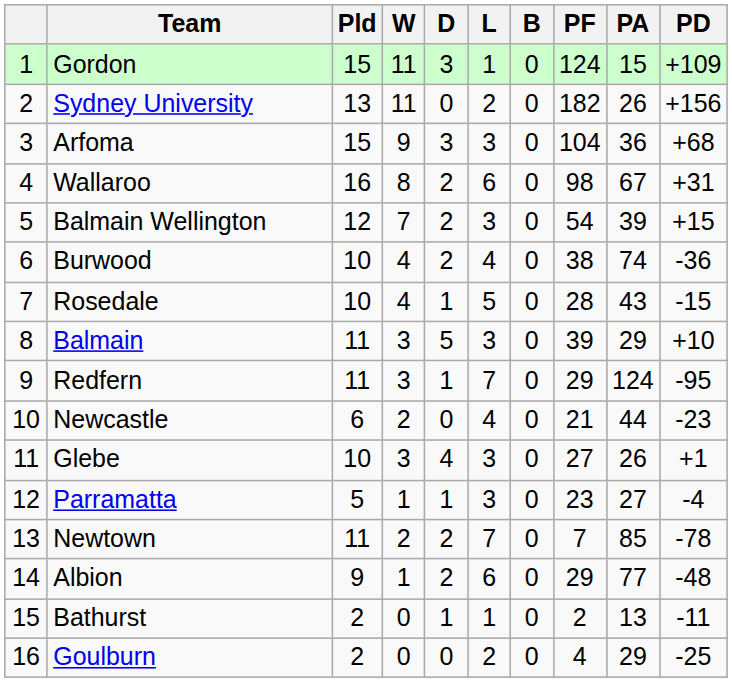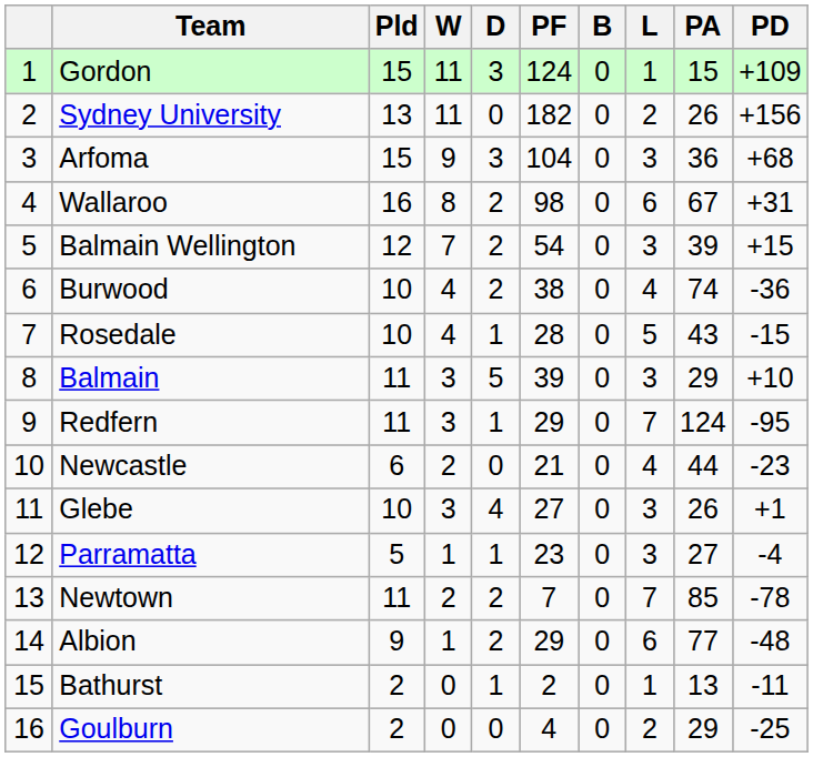 <table class="wikitable" style="text-align:center;">
 <tr>
 <th width="20" abbr="Position"></th>
 <th width="175">Team</th>
 <th width="20" abbr="Played">Pld</th>
 <th width="20" abbr="Won">W</th>
 <th width="20" abbr="Drawn">D</th>
+<th width="20" abbr="Points for">PF</th>
+<th width="20" abbr="Bye">B</th>
 <th width="20" abbr="Lost">L</th>
-<th width="20" abbr="Bye">B</th>
-<th width="20" abbr="Points for">PF</th>
 <th width="20" abbr="Points against">PA</th>
 <th width="20" abbr="Points difference">PD</th>
 </tr>
 <tr style="background: #ccffcc;">
 <td>1</td>
 <td style="text-align:left;"> Gordon</td>
 <td>15</td>
 <td>11</td>
 <td>3</td>
+<td>124</td>
+<td>0</td>
 <td>1</td>
-<td>0</td>
-<td>124</td>
 <td>15</td>
 <td>+109</td>
 </tr>
 <tr>
 <td>2</td>
 <td style="text-align:left;"> <a href='#'>Sydney University</a></td>
 <td>13</td>
 <td>11</td>
 <td>0</td>
+<td>182</td>
+<td>0</td>
 <td>2</td>
-<td>0</td>
-<td>182</td>
 <td>26</td>
 <td>+156</td>
 </tr>
 <tr>
 <td>3</td>
 <td style="text-align:left;"> Arfoma</td>
 <td>15</td>
 <td>9</td>
 <td>3</td>
+<td>104</td>
+<td>0</td>
 <td>3</td>
-<td>0</td>
-<td>104</td>
 <td>36</td>
 <td>+68</td>
 </tr>
 <tr>
 <td>4</td>
 <td style="text-align:left;"> Wallaroo</td>
 <td>16</td>
 <td>8</td>
 <td>2</td>
+<td>98</td>
+<td>0</td>
 <td>6</td>
-<td>0</td>
-<td>98</td>
 <td>67</td>
 <td>+31</td>
 </tr>
 <tr>
 <td>5</td>
 <td style="text-align:left;"> Balmain Wellington</td>
 <td>12</td>
 <td>7</td>
 <td>2</td>
+<td>54</td>
+<td>0</td>
 <td>3</td>
-<td>0</td>
-<td>54</td>
 <td>39</td>
 <td>+15</td>
 </tr>
 <tr>
 <td>6</td>
 <td style="text-align:left;"> Burwood</td>
 <td>10</td>
 <td>4</td>
 <td>2</td>
+<td>38</td>
+<td>0</td>
 <td>4</td>
-<td>0</td>
-<td>38</td>
 <td>74</td>
 <td>-36</td>
 </tr>
 <tr>
 <td>7</td>
 <td style="text-align:left;"> Rosedale</td>
 <td>10</td>
 <td>4</td>
 <td>1</td>
+<td>28</td>
+<td>0</td>
 <td>5</td>
-<td>0</td>
-<td>28</td>
 <td>43</td>
 <td>-15</td>
 </tr>
 <tr>
 <td>8</td>
 <td style="text-align:left;"> <a href='#'>Balmain</a></td>
 <td>11</td>
 <td>3</td>
 <td>5</td>
+<td>39</td>
+<td>0</td>
 <td>3</td>
-<td>0</td>
-<td>39</td>
 <td>29</td>
 <td>+10</td>
 </tr>
 <tr>
 <td>9</td>
 <td style="text-align:left;"> Redfern</td>
 <td>11</td>
 <td>3</td>
 <td>1</td>
+<td>29</td>
+<td>0</td>
 <td>7</td>
-<td>0</td>
-<td>29</td>
 <td>124</td>
 <td>-95</td>
 </tr>
 <tr>
 <td>10</td>
 <td style="text-align:left;"> Newcastle</td>
 <td>6</td>
 <td>2</td>
 <td>0</td>
+<td>21</td>
+<td>0</td>
 <td>4</td>
-<td>0</td>
-<td>21</td>
 <td>44</td>
 <td>-23</td>
 </tr>
 <tr>
 <td>11</td>
 <td style="text-align:left;">Glebe</td>
 <td>10</td>
 <td>3</td>
 <td>4</td>
+<td>27</td>
+<td>0</td>
 <td>3</td>
-<td>0</td>
-<td>27</td>
 <td>26</td>
 <td>+1</td>
 </tr>
 <tr>
 <td>12</td>
 <td style="text-align:left;"><a href='#'>Parramatta</a></td>
 <td>5</td>
 <td>1</td>
 <td>1</td>
+<td>23</td>
+<td>0</td>
 <td>3</td>
-<td>0</td>
-<td>23</td>
 <td>27</td>
 <td>-4</td>
 </tr>
 <tr>
 <td>13</td>
 <td style="text-align:left;"> Newtown</td>
 <td>11</td>
 <td>2</td>
 <td>2</td>
 <td>7</td>
 <td>0</td>
 <td>7</td>
 <td>85</td>
 <td>-78</td>
 </tr>
 <tr>
 <td>14</td>
 <td style="text-align:left;">Albion</td>
 <td>9</td>
 <td>1</td>
 <td>2</td>
+<td>29</td>
+<td>0</td>
 <td>6</td>
-<td>0</td>
-<td>29</td>
 <td>77</td>
 <td>-48</td>
 </tr>
 <tr>
 <td>15</td>
 <td style="text-align:left;">Bathurst</td>
 <td>2</td>
 <td>0</td>
 <td>1</td>
+<td>2</td>
+<td>0</td>
 <td>1</td>
-<td>0</td>
-<td>2</td>
 <td>13</td>
 <td>-11</td>
 </tr>
 <tr>
 <td>16</td>
 <td style="text-align:left;"><a href='#'>Goulburn</a></td>
 <td>2</td>
 <td>0</td>
 <td>0</td>
+<td>4</td>
+<td>0</td>
 <td>2</td>
-<td>0</td>
-<td>4</td>
 <td>29</td>
 <td>-25</td>
 </tr>
 </table>
